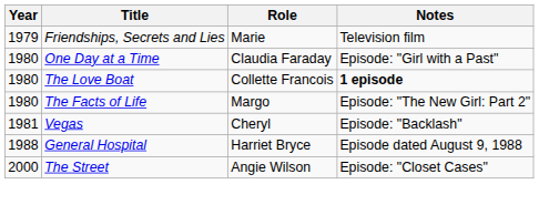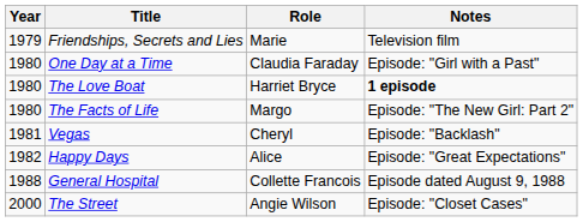 <table class="wikitable sortable">
 <tr>
 <th>Year</th>
 <th>Title</th>
 <th>Role</th>
 <th>Notes</th>
 </tr>
 <tr>
 <td>1979</td>
 <td><em>Friendships, Secrets and Lies</em></td>
 <td>Marie</td>
 <td>Television film</td>
 </tr>
 <tr>
 <td>1980</td>
 <td><a href='#'><em>One Day at a Time</em></a></td>
 <td>Claudia Faraday</td>
 <td>Episode: "Girl with a Past"</td>
 </tr>
 <tr>
 <td>1980</td>
 <td><em><a href='#'>The Love Boat</a></em></td>
-<td>Collette Francois</td>
+<td>Harriet Bryce</td>
 <td><strong>1 episode</strong></td>
 </tr>
 <tr>
 <td>1980</td>
 <td><a href='#'><em>The Facts of Life</em></a></td>
 <td>Margo</td>
 <td>Episode: "The New Girl: Part 2"</td>
 </tr>
 <tr>
 <td>1981</td>
 <td><a href='#'><em>Vegas</em></a></td>
 <td>Cheryl</td>
 <td>Episode: "Backlash"</td>
 </tr>
 <tr>
+<td>1982</td>
+<td><em><a href='#'>Happy Days</a></em></td>
+<td>Alice</td>
+<td>Episode: "Great Expectations"</td>
+</tr>
+<tr>
 <td>1988</td>
 <td><em><a href='#'>General Hospital</a></em></td>
-<td>Harriet Bryce</td>
+<td>Collette Francois</td>
 <td>Episode dated August 9, 1988</td>
 </tr>
 <tr>
 <td>2000</td>
 <td><a href='#'><em>The Street</em></a></td>
 <td>Angie Wilson</td>
 <td>Episode: "Closet Cases"</td>
 </tr>
 </table>
